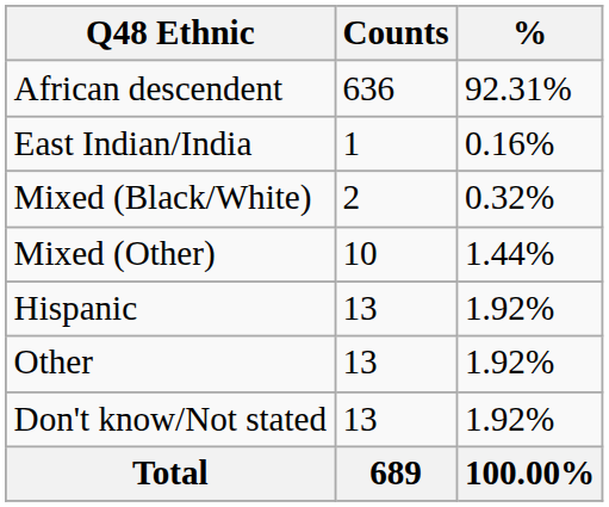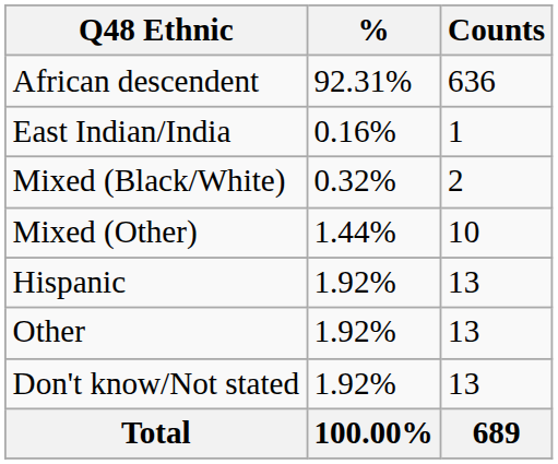 <table class="wikitable sortable">
 <tr>
 <th>Q48 Ethnic</th>
+<th>%</th>
 <th>Counts</th>
-<th>%</th>
 </tr>
 <tr>
 <td>African descendent</td>
+<td>92.31%</td>
 <td>636</td>
-<td>92.31%</td>
 </tr>
 <tr>
 <td>East Indian/India</td>
+<td>0.16%</td>
 <td>1</td>
-<td>0.16%</td>
 </tr>
 <tr>
 <td>Mixed (Black/White)</td>
+<td>0.32%</td>
 <td>2</td>
-<td>0.32%</td>
 </tr>
 <tr>
 <td>Mixed (Other)</td>
+<td>1.44%</td>
 <td>10</td>
-<td>1.44%</td>
 </tr>
 <tr>
 <td>Hispanic</td>
+<td>1.92%</td>
 <td>13</td>
-<td>1.92%</td>
 </tr>
 <tr>
 <td>Other</td>
+<td>1.92%</td>
 <td>13</td>
-<td>1.92%</td>
 </tr>
 <tr>
 <td>Don't know/Not stated</td>
+<td>1.92%</td>
 <td>13</td>
-<td>1.92%</td>
 </tr>
 <tr>
 <th>Total</th>
+<th>100.00%</th>
 <th>689</th>
-<th>100.00%</th>
 </tr>
 </table>
